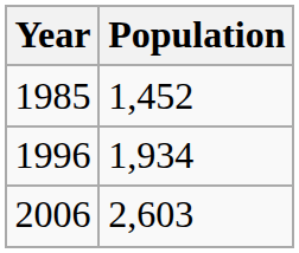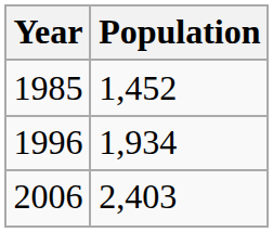 <table class="wikitable">
 <tr>
 <th>Year</th>
 <th>Population</th>
 </tr>
 <tr>
 <td>1985</td>
 <td>1,452</td>
 </tr>
 <tr>
 <td>1996</td>
 <td>1,934</td>
 </tr>
 <tr>
 <td>2006</td>
-<td>2,603</td>
+<td>2,403</td>
 </tr>
 </table>
